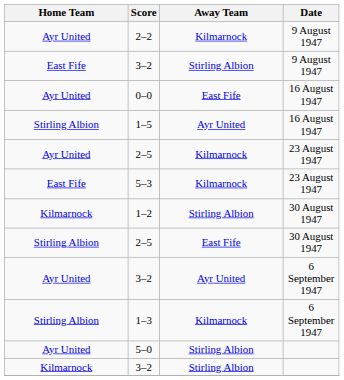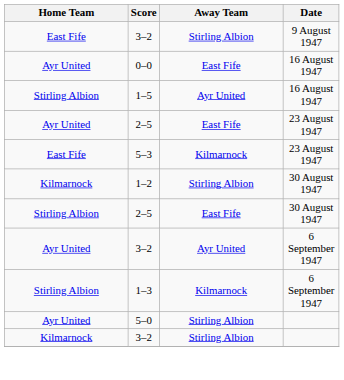 <table class="wikitable" style="text-align:center;">
 <tr>
 <th width=175>Home Team</th>
 <th width=20>Score</th>
 <th width=175>Away Team</th>
 <th width= 75>Date</th>
-</tr>
-<tr>
-<td><a href='#'>Ayr United</a></td>
-<td>2–2</td>
-<td><a href='#'>Kilmarnock</a></td>
-<td>9 August 1947</td>
 </tr>
 <tr>
 <td><a href='#'>East Fife</a></td>
 <td>3–2</td>
 <td><a href='#'>Stirling Albion</a></td>
 <td>9 August 1947</td>
 </tr>
 <tr>
 <td><a href='#'>Ayr United</a></td>
 <td>0–0</td>
 <td><a href='#'>East Fife</a></td>
 <td>16 August 1947</td>
 </tr>
 <tr>
 <td><a href='#'>Stirling Albion</a></td>
 <td>1–5</td>
 <td><a href='#'>Ayr United</a></td>
 <td>16 August 1947</td>
 </tr>
 <tr>
 <td><a href='#'>Ayr United</a></td>
 <td>2–5</td>
-<td><a href='#'>Kilmarnock</a></td>
+<td><a href='#'>East Fife</a></td>
 <td>23 August 1947</td>
 </tr>
 <tr>
 <td><a href='#'>East Fife</a></td>
 <td>5–3</td>
 <td><a href='#'>Kilmarnock</a></td>
 <td>23 August 1947</td>
 </tr>
 <tr>
 <td><a href='#'>Kilmarnock</a></td>
 <td>1–2</td>
 <td><a href='#'>Stirling Albion</a></td>
 <td>30 August 1947</td>
 </tr>
 <tr>
 <td><a href='#'>Stirling Albion</a></td>
 <td>2–5</td>
 <td><a href='#'>East Fife</a></td>
 <td>30 August 1947</td>
 </tr>
 <tr>
 <td><a href='#'>Ayr United</a></td>
 <td>3–2</td>
 <td><a href='#'>Ayr United</a></td>
 <td>6 September 1947</td>
 </tr>
 <tr>
 <td><a href='#'>Stirling Albion</a></td>
 <td>1–3</td>
 <td><a href='#'>Kilmarnock</a></td>
 <td>6 September 1947</td>
 </tr>
 <tr>
 <td><a href='#'>Ayr United</a></td>
 <td>5–0</td>
 <td><a href='#'>Stirling Albion</a></td>
 <td></td>
 </tr>
 <tr>
 <td><a href='#'>Kilmarnock</a></td>
 <td>3–2</td>
 <td><a href='#'>Stirling Albion</a></td>
 <td></td>
 </tr>
 <tr>
 </tr>
 </table>
